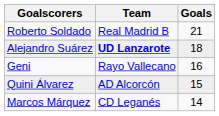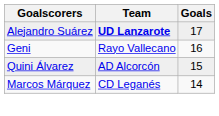 <table class="wikitable sortable">
 <tr>
 <th>Goalscorers</th>
 <th>Team</th>
 <th>Goals</th>
 </tr>
-<tr>
-<td> <a href='#'>Roberto Soldado</a></td>
-<td><a href='#'>Real Madrid B</a></td>
-<td align=center>21</td>
-</tr>
 <tr style="background:#efefef;">
 <td> <a href='#'>Alejandro Suárez</a></td>
 <td><strong><a href='#'>UD Lanzarote</a></strong></td>
-<td align=center>18</td>
+<td align=center>17</td>
 </tr>
 <tr>
 <td> <a href='#'>Geni</a></td>
 <td><a href='#'>Rayo Vallecano</a></td>
 <td align=center>16</td>
 </tr>
 <tr style="background:#efefef;">
 <td> <a href='#'>Quini Álvarez</a></td>
 <td><a href='#'>AD Alcorcón</a></td>
 <td align=center>15</td>
 </tr>
 <tr>
 <td> <a href='#'>Marcos Márquez</a></td>
 <td><a href='#'>CD Leganés</a></td>
 <td align=center>14</td>
 </tr>
 </table>
